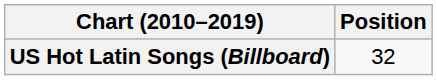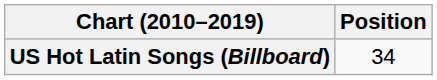 <table class="wikitable plainrowheaders" style="text-align:center">
 <tr>
 <th scope="col">Chart (2010–2019)</th>
 <th scope="col">Position</th>
 </tr>
 <tr>
 <th scope="row">US Hot Latin Songs (<em>Billboard</em>)</th>
-<td>32</td>
+<td>34</td>
 </tr>
 </table>
